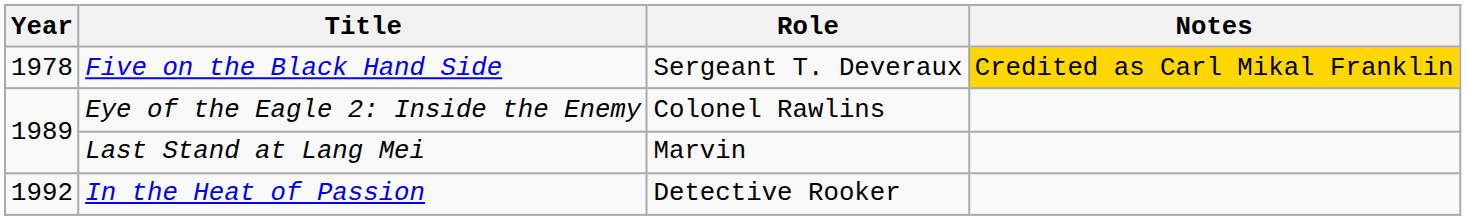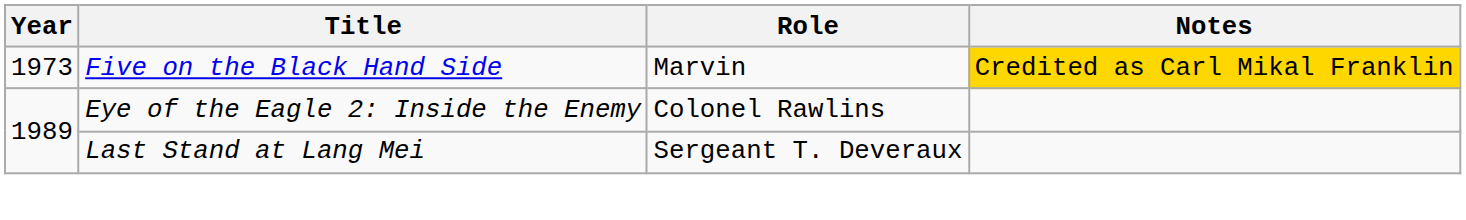 <table class="wikitable">
 <tr>
 <th>Year</th>
 <th>Title</th>
 <th>Role</th>
 <th>Notes</th>
 </tr>
 <tr>
-<td>1978</td>
+<td>1973</td>
 <td><em><a href='#'>Five on the Black Hand Side</a></em></td>
-<td>Sergeant T. Deveraux</td>
+<td>Marvin</td>
 <td style="background: gold;">Credited as Carl Mikal Franklin</td>
 </tr>
 <tr>
 <td rowspan=2>1989</td>
 <td><em>Eye of the Eagle 2: Inside the Enemy</em></td>
 <td>Colonel Rawlins</td>
 <td></td>
 </tr>
 <tr>
 <td><em>Last Stand at Lang Mei</em></td>
-<td>Marvin</td>
-<td></td>
-</tr>
-<tr>
-<td>1992</td>
-<td><em><a href='#'>In the Heat of Passion</a></em></td>
-<td>Detective Rooker</td>
+<td>Sergeant T. Deveraux</td>
 <td></td>
 </tr>
 </table>
